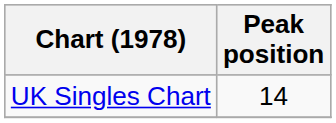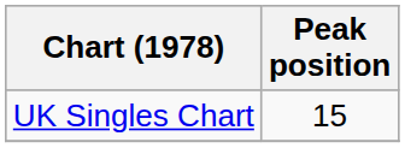 <table class="wikitable">
 <tr>
 <th align="left">Chart (1978)</th>
 <th align="left">Peak<br>position</th>
 </tr>
 <tr>
 <td align="left"><a href='#'>UK Singles Chart</a></td>
-<td align="center">14</td>
+<td align="center">15</td>
 </tr>
 <tr>
 </tr>
 </table>
